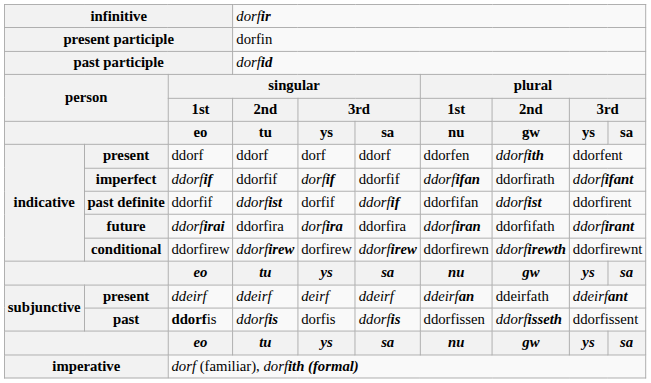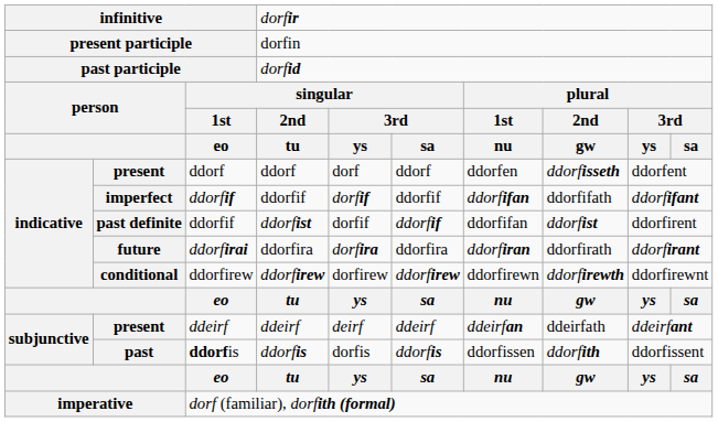 <table class="wikitable">
 <tr>
 <th colspan="3">infinitive</th>
 <td colspan="7"><em>dorf<strong>ir<strong><em></td>
 </tr>
 <tr>
 <th colspan="3">present participle</th>
 <td colspan="7"></em>dorf</strong>in</em></strong></td>
 </tr>
 <tr>
 <th colspan="3">past participle</th>
 <td colspan="7"><em>dorf<strong>id<strong><em></td>
 </tr>
 <tr>
 <th colspan="2" rowspan="2">person</th>
 <th colspan="4">singular</th>
 <th colspan="4">plural</th>
 </tr>
 <tr>
 <th>1st</th>
 <th>2nd</th>
 <th colspan="2">3rd</th>
 <th>1st</th>
 <th>2nd</th>
 <th colspan="2">3rd</th>
 </tr>
 <tr>
 <th colspan="2"></th>
 <th></em>eo<em></th>
 <th></em>tu<em></th>
 <th></em>ys<em></th>
 <th></em>sa<em></th>
 <th></em>nu<em></th>
 <th></em>gw<em></th>
 <th></em>ys<em></th>
 <th></em>sa<em></th>
 </tr>
 <tr>
 <th rowspan="5">indicative</th>
 <th>present</th>
 <td></em>ddorf<em></td>
 <td></em>ddorf<em></td>
 <td></em>dorf<em></td>
 <td></em>ddorf<em></td>
 <td></em>ddorf</strong>en</em></strong></td>
-<td><em>ddorf<strong>ith<strong><em></td>
+<td><em>ddorf<strong>isseth<strong><em></td>
 <td colspan="2"></em>ddorf</strong>ent</em></strong></td>
 </tr>
 <tr>
 <th>imperfect</th>
 <td><em>ddorf<strong>if<strong><em></td>
 <td></em>ddorf</strong>if</em></strong></td>
 <td><em>dorf<strong>if<strong><em></td>
 <td></em>ddorf</strong>if</em></strong></td>
 <td><em>ddorf<strong>ifan<strong><em></td>
-<td></em>ddorf</strong>irath</em></strong></td>
+<td></em>ddorf</strong>ifath</em></strong></td>
 <td colspan="2"><em>ddorf<strong>ifant<strong><em></td>
 </tr>
 <tr>
 <th>past definite</th>
 <td></em>ddorf</strong>if</em></strong></td>
 <td><em>ddorf<strong>ist<strong><em></td>
 <td></em>dorf</strong>if</em></strong></td>
 <td><em>ddorf<strong>if<strong><em></td>
 <td></em>ddorf</strong>ifan</em></strong></td>
 <td><em>ddorf<strong>ist<strong><em></td>
 <td colspan="2"></em>ddorf</strong>irent</em></strong></td>
 </tr>
 <tr>
 <th>future</th>
 <td><em>ddorf<strong>irai<strong><em></td>
 <td></em>ddorf</strong>ira</em></strong></td>
 <td><em>dorf<strong>ira<strong><em></td>
 <td></em>ddorf</strong>ira</em></strong></td>
 <td><em>ddorf<strong>iran<strong><em></td>
-<td></em>ddorf</strong>ifath</em></strong></td>
+<td></em>ddorf</strong>irath</em></strong></td>
 <td colspan="2"><em>ddorf<strong>irant<strong><em></td>
 </tr>
 <tr>
 <th>conditional</th>
 <td></em>ddorf</strong>irew</em></strong></td>
 <td><em>ddorf<strong>irew<strong><em></td>
 <td></em>dorf</strong>irew</em></strong></td>
 <td><em>ddorf<strong>irew<strong><em></td>
 <td></em>ddorf</strong>irewn</em></strong></td>
 <td><em>ddorf<strong>irewth<strong><em></td>
 <td colspan="2"></em>ddorf</strong>irewnt</em></strong></td>
 </tr>
 <tr>
 <th colspan="2"></th>
 <th><em>eo</em></th>
 <th><em>tu</em></th>
 <th><em>ys</em></th>
 <th><em>sa</em></th>
 <th><em>nu</em></th>
 <th><em>gw</em></th>
 <th><em>ys</em></th>
 <th><em>sa</em></th>
 </tr>
 <tr>
 <th rowspan="2">subjunctive</th>
 <th>present</th>
 <td><em>ddeirf</em></td>
 <td><em>ddeirf</em></td>
 <td><em>deirf</em></td>
 <td><em>ddeirf</em></td>
 <td><em>ddeirf<strong>an<strong><em></td>
 <td></em>ddeirf</strong>ath</em></strong></td>
 <td colspan="2"><em>ddeirf<strong>ant<strong><em></td>
 </tr>
 <tr>
 <th>past</th>
 <td><strong></em>ddorf</strong>is</em></strong></strong></td>
 <td><em>ddorf<strong>is<strong><em></td>
 <td></em>dorf</strong>is</em></strong></td>
 <td><em>ddorf<strong>is<strong><em></td>
 <td></em>ddorf</strong>issen</em></strong></td>
-<td><em>ddorf<strong>isseth<strong><em></td>
+<td><em>ddorf<strong>ith<strong><em></td>
 <td colspan="2"></em>ddorf</strong>issent</em></strong></td>
 </tr>
 <tr>
 <th colspan="2"></th>
 <th><em>eo</em></th>
 <th><em>tu</em></th>
 <th><em>ys</em></th>
 <th><em>sa</em></th>
 <th><em>nu</em></th>
 <th><em>gw</em></th>
 <th><em>ys</em></th>
 <th><em>sa</em></th>
 </tr>
 <tr>
 <th colspan="2">imperative</th>
 <td colspan="8"><em>dorf</em> (familiar), <em>dorf<strong>ith<strong><em> (formal)</td>
 </tr>
 </table>
